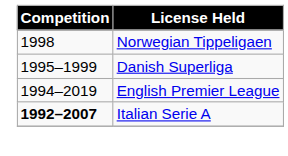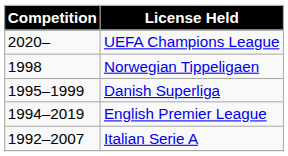 <table class="wikitable" style="float:right; font-size: 90%; text-align: left;">
 <tr>
 <th style="background:#000000; color:#FFFFFF;">Competition</th>
 <th style="background:#000000; color:#FFFFFF;">License Held</th>
+</tr>
+<tr>
+<td>2020–</td>
+<td><a href='#'>UEFA Champions League</a></td>
 </tr>
 <tr>
 <td>1998</td>
 <td><a href='#'>Norwegian Tippeligaen</a></td>
 </tr>
 <tr>
 <td>1995–1999</td>
 <td><a href='#'>Danish Superliga</a></td>
 </tr>
 <tr>
 <td>1994–2019</td>
 <td><a href='#'>English Premier League</a></td>
 </tr>
 <tr>
-<td><strong>1992–2007</strong></td>
+<td>1992–2007</td>
 <td><a href='#'>Italian Serie A</a></td>
 </tr>
 <tr>
 </tr>
 </table>
